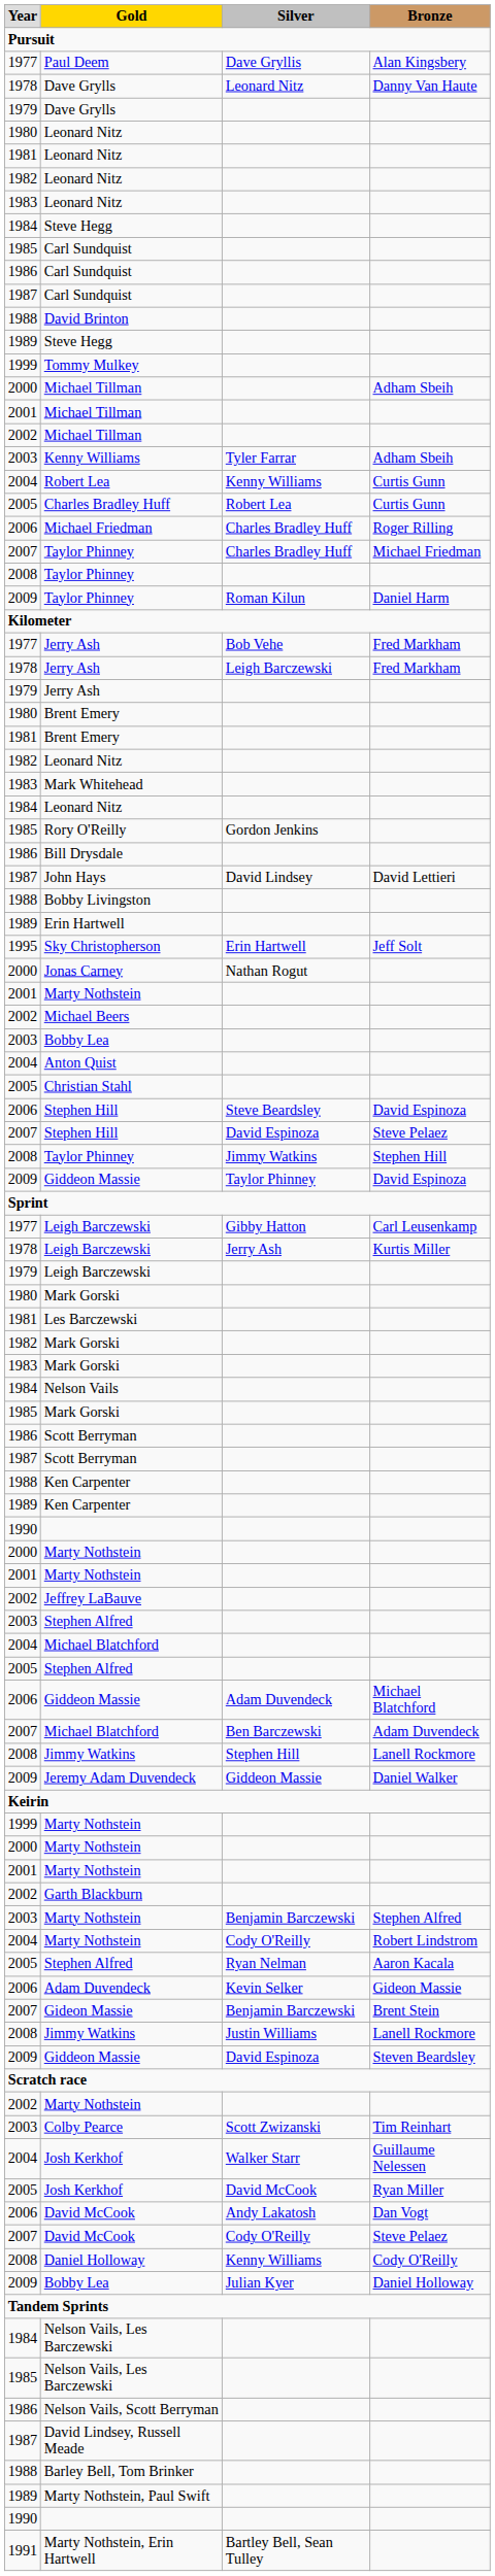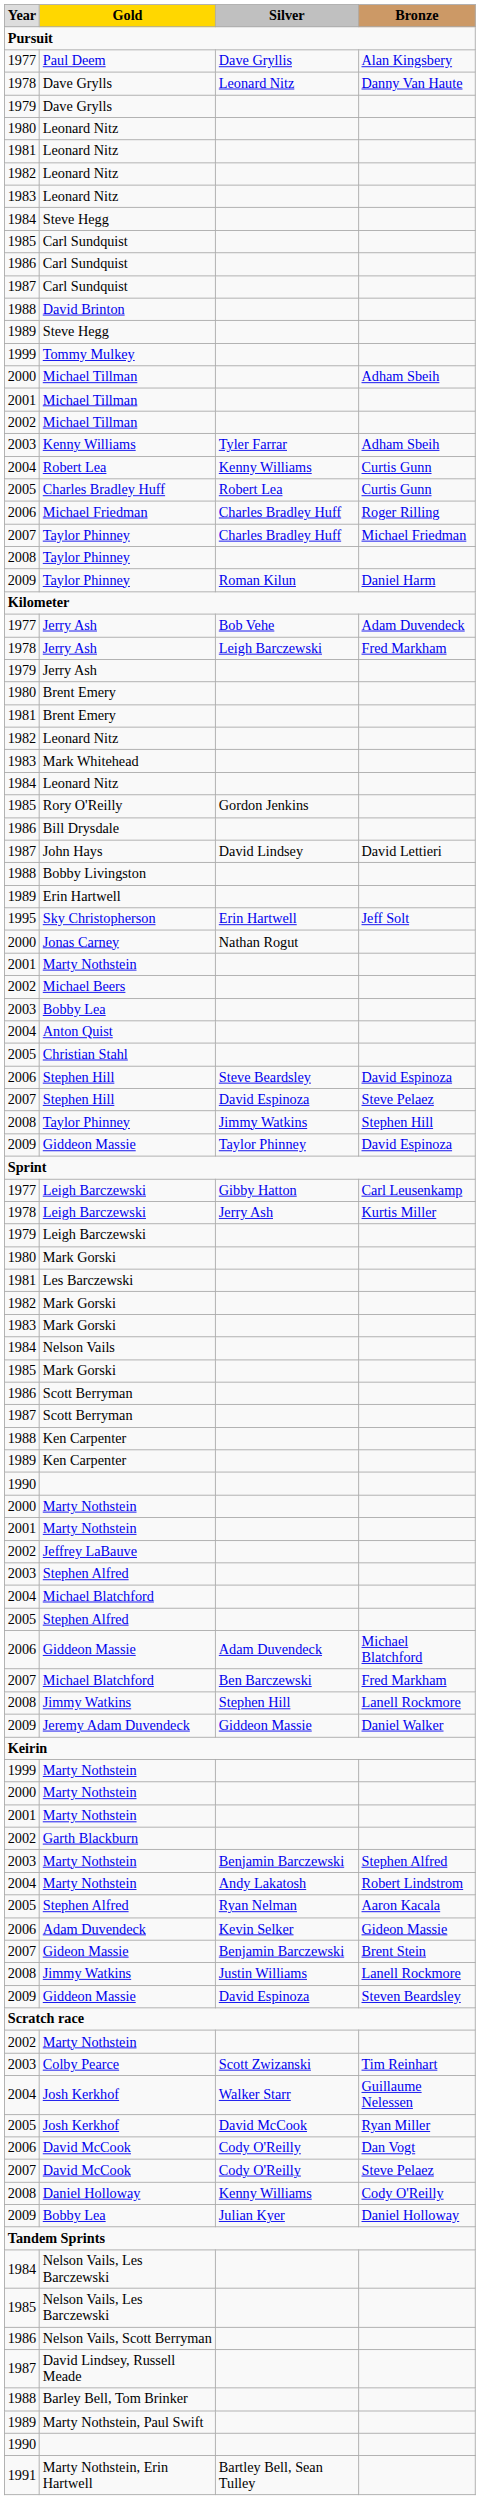 <table class="wikitable" style="width: 60%; text-align:left;">
 <tr>
 <td style="background:#DDDDDD; font-weight:bold; text-align:center;">Year</td>
 <td style="background:gold; font-weight:bold; text-align:center;">Gold</td>
 <td style="background:silver; font-weight:bold; text-align:center;">Silver</td>
 <td style="background:#cc9966; font-weight:bold; text-align:center;">Bronze</td>
 </tr>
 <tr>
 <td colspan=4><strong>Pursuit</strong></td>
 </tr>
 <tr>
 <td>1977</td>
 <td><a href='#'>Paul Deem</a></td>
 <td><a href='#'>Dave Gryllis</a></td>
 <td><a href='#'>Alan Kingsbery</a></td>
 </tr>
 <tr>
 <td>1978</td>
 <td>Dave Grylls</td>
 <td><a href='#'>Leonard Nitz</a></td>
 <td><a href='#'>Danny Van Haute</a></td>
 </tr>
 <tr>
 <td>1979</td>
 <td>Dave Grylls</td>
 <td></td>
 <td></td>
 </tr>
 <tr>
 <td>1980</td>
 <td>Leonard Nitz</td>
 <td></td>
 <td></td>
 </tr>
 <tr>
 <td>1981</td>
 <td>Leonard Nitz</td>
 <td></td>
 <td></td>
 </tr>
 <tr>
 <td>1982</td>
 <td>Leonard Nitz</td>
 <td></td>
 <td></td>
 </tr>
 <tr>
 <td>1983</td>
 <td>Leonard Nitz</td>
 <td></td>
 <td></td>
 </tr>
 <tr>
 <td>1984</td>
 <td>Steve Hegg</td>
 <td></td>
 <td></td>
 </tr>
 <tr>
 <td>1985</td>
 <td>Carl Sundquist</td>
 <td></td>
 <td></td>
 </tr>
 <tr>
 <td>1986</td>
 <td>Carl Sundquist</td>
 <td></td>
 <td></td>
 </tr>
 <tr>
 <td>1987</td>
 <td>Carl Sundquist</td>
 <td></td>
 <td></td>
 </tr>
 <tr>
 <td>1988</td>
 <td><a href='#'>David Brinton</a></td>
 <td></td>
 <td></td>
 </tr>
 <tr>
 <td>1989</td>
 <td>Steve Hegg</td>
 <td></td>
 <td></td>
 </tr>
 <tr>
 <td>1999</td>
 <td><a href='#'>Tommy Mulkey</a></td>
 <td></td>
 <td></td>
 </tr>
 <tr>
 <td>2000</td>
 <td><a href='#'>Michael Tillman</a></td>
 <td></td>
 <td><a href='#'>Adham Sbeih</a></td>
 </tr>
 <tr>
 <td>2001</td>
 <td><a href='#'>Michael Tillman</a></td>
 <td></td>
 <td></td>
 </tr>
 <tr>
 <td>2002</td>
 <td><a href='#'>Michael Tillman</a></td>
 <td></td>
 <td></td>
 </tr>
 <tr>
 <td>2003</td>
 <td><a href='#'>Kenny Williams</a></td>
 <td><a href='#'>Tyler Farrar</a></td>
 <td><a href='#'>Adham Sbeih</a></td>
 </tr>
 <tr>
 <td>2004</td>
 <td><a href='#'>Robert Lea</a></td>
 <td><a href='#'>Kenny Williams</a></td>
 <td><a href='#'>Curtis Gunn</a></td>
 </tr>
 <tr>
 <td>2005</td>
 <td><a href='#'>Charles Bradley Huff</a></td>
 <td><a href='#'>Robert Lea</a></td>
 <td><a href='#'>Curtis Gunn</a></td>
 </tr>
 <tr>
 <td>2006</td>
 <td><a href='#'>Michael Friedman</a></td>
 <td><a href='#'>Charles Bradley Huff</a></td>
 <td><a href='#'>Roger Rilling</a></td>
 </tr>
 <tr>
 <td>2007</td>
 <td><a href='#'>Taylor Phinney</a></td>
 <td><a href='#'>Charles Bradley Huff</a></td>
 <td><a href='#'>Michael Friedman</a></td>
 </tr>
 <tr>
 <td>2008</td>
 <td><a href='#'>Taylor Phinney</a></td>
 <td></td>
 <td></td>
 </tr>
 <tr>
 <td>2009</td>
 <td><a href='#'>Taylor Phinney</a></td>
 <td><a href='#'>Roman Kilun</a></td>
 <td><a href='#'>Daniel Harm</a></td>
 </tr>
 <tr>
 <td colspan=4><strong>Kilometer</strong></td>
 </tr>
 <tr>
 <td>1977</td>
 <td><a href='#'>Jerry Ash</a></td>
 <td><a href='#'>Bob Vehe</a></td>
-<td><a href='#'>Fred Markham</a></td>
+<td><a href='#'>Adam Duvendeck</a></td>
 </tr>
 <tr>
 <td>1978</td>
 <td><a href='#'>Jerry Ash</a></td>
 <td><a href='#'>Leigh Barczewski</a></td>
 <td><a href='#'>Fred Markham</a></td>
 </tr>
 <tr>
 <td>1979</td>
 <td>Jerry Ash</td>
 <td></td>
 <td></td>
 </tr>
 <tr>
 <td>1980</td>
 <td>Brent Emery</td>
 <td></td>
 <td></td>
 </tr>
 <tr>
 <td>1981</td>
 <td>Brent Emery</td>
 <td></td>
 <td></td>
 </tr>
 <tr>
 <td>1982</td>
 <td>Leonard Nitz</td>
 <td></td>
 <td></td>
 </tr>
 <tr>
 <td>1983</td>
 <td>Mark Whitehead</td>
 <td></td>
 <td></td>
 </tr>
 <tr>
 <td>1984</td>
 <td>Leonard Nitz</td>
 <td></td>
 <td></td>
 </tr>
 <tr>
 <td>1985</td>
 <td>Rory O'Reilly</td>
 <td>Gordon Jenkins</td>
 <td></td>
 </tr>
 <tr>
 <td>1986</td>
 <td>Bill Drysdale</td>
 <td></td>
 <td></td>
 </tr>
 <tr>
 <td>1987</td>
 <td>John Hays</td>
 <td>David Lindsey</td>
 <td>David Lettieri</td>
 </tr>
 <tr>
 <td>1988</td>
 <td>Bobby Livingston</td>
 <td></td>
 <td></td>
 </tr>
 <tr>
 <td>1989</td>
 <td>Erin Hartwell</td>
 <td></td>
 <td></td>
 </tr>
 <tr>
 <td>1995</td>
 <td><a href='#'>Sky Christopherson</a></td>
 <td><a href='#'>Erin Hartwell</a></td>
 <td><a href='#'>Jeff Solt</a></td>
 </tr>
 <tr>
 <td>2000</td>
 <td><a href='#'>Jonas Carney</a></td>
 <td>Nathan Rogut</td>
 <td></td>
 </tr>
 <tr>
 <td>2001</td>
 <td><a href='#'>Marty Nothstein</a></td>
 <td></td>
 <td></td>
 </tr>
 <tr>
 <td>2002</td>
 <td><a href='#'>Michael Beers</a></td>
 <td></td>
 <td></td>
 </tr>
 <tr>
 <td>2003</td>
 <td><a href='#'>Bobby Lea</a></td>
 <td></td>
 <td></td>
 </tr>
 <tr>
 <td>2004</td>
 <td><a href='#'>Anton Quist</a></td>
 <td></td>
 <td></td>
 </tr>
 <tr>
 <td>2005</td>
 <td><a href='#'>Christian Stahl</a></td>
 <td></td>
 <td></td>
 </tr>
 <tr>
 <td>2006</td>
 <td><a href='#'>Stephen Hill</a></td>
 <td><a href='#'>Steve Beardsley</a></td>
 <td><a href='#'>David Espinoza</a></td>
 </tr>
 <tr>
 <td>2007</td>
 <td><a href='#'>Stephen Hill</a></td>
 <td><a href='#'>David Espinoza</a></td>
 <td><a href='#'>Steve Pelaez</a></td>
 </tr>
 <tr>
 <td>2008</td>
 <td><a href='#'>Taylor Phinney</a></td>
 <td><a href='#'>Jimmy Watkins</a></td>
 <td><a href='#'>Stephen Hill</a></td>
 </tr>
 <tr>
 <td>2009</td>
 <td><a href='#'>Giddeon Massie</a></td>
 <td><a href='#'>Taylor Phinney</a></td>
 <td><a href='#'>David Espinoza</a></td>
 </tr>
 <tr>
 <td colspan=4><strong>Sprint</strong></td>
 </tr>
 <tr>
 <td>1977</td>
 <td><a href='#'>Leigh Barczewski</a></td>
 <td><a href='#'>Gibby Hatton</a></td>
 <td><a href='#'>Carl Leusenkamp</a></td>
 </tr>
 <tr>
 <td>1978</td>
 <td><a href='#'>Leigh Barczewski</a></td>
 <td><a href='#'>Jerry Ash</a></td>
 <td><a href='#'>Kurtis Miller</a></td>
 </tr>
 <tr>
 <td>1979</td>
 <td>Leigh Barczewski</td>
 <td></td>
 <td></td>
 </tr>
 <tr>
 <td>1980</td>
 <td>Mark Gorski</td>
 <td></td>
 <td></td>
 </tr>
 <tr>
 <td>1981</td>
 <td>Les Barczewski</td>
 <td></td>
 <td></td>
 </tr>
 <tr>
 <td>1982</td>
 <td>Mark Gorski</td>
 <td></td>
 <td></td>
 </tr>
 <tr>
 <td>1983</td>
 <td>Mark Gorski</td>
 <td></td>
 <td></td>
 </tr>
 <tr>
 <td>1984</td>
 <td>Nelson Vails</td>
 <td></td>
 <td></td>
 </tr>
 <tr>
 <td>1985</td>
 <td>Mark Gorski</td>
 <td></td>
 <td></td>
 </tr>
 <tr>
 <td>1986</td>
 <td>Scott Berryman</td>
 <td></td>
 <td></td>
 </tr>
 <tr>
 <td>1987</td>
 <td>Scott Berryman</td>
 <td></td>
 <td></td>
 </tr>
 <tr>
 <td>1988</td>
 <td>Ken Carpenter</td>
 <td></td>
 <td></td>
 </tr>
 <tr>
 <td>1989</td>
 <td>Ken Carpenter</td>
 <td></td>
 <td></td>
 </tr>
 <tr>
 <td>1990</td>
 <td></td>
 <td></td>
 <td></td>
 </tr>
 <tr>
 <td>2000</td>
 <td><a href='#'>Marty Nothstein</a></td>
 <td></td>
 <td></td>
 </tr>
 <tr>
 <td>2001</td>
 <td><a href='#'>Marty Nothstein</a></td>
 <td></td>
 <td></td>
 </tr>
 <tr>
 <td>2002</td>
 <td><a href='#'>Jeffrey LaBauve</a></td>
 <td></td>
 <td></td>
 </tr>
 <tr>
 <td>2003</td>
 <td><a href='#'>Stephen Alfred</a></td>
 <td></td>
 <td></td>
 </tr>
 <tr>
 <td>2004</td>
 <td><a href='#'>Michael Blatchford</a></td>
 <td></td>
 <td></td>
 </tr>
 <tr>
 <td>2005</td>
 <td><a href='#'>Stephen Alfred</a></td>
 <td></td>
 <td></td>
 </tr>
 <tr>
 <td>2006</td>
 <td><a href='#'>Giddeon Massie</a></td>
 <td><a href='#'>Adam Duvendeck</a></td>
 <td><a href='#'>Michael Blatchford</a></td>
 </tr>
 <tr>
 <td>2007</td>
 <td><a href='#'>Michael Blatchford</a></td>
 <td><a href='#'>Ben Barczewski</a></td>
-<td><a href='#'>Adam Duvendeck</a></td>
+<td><a href='#'>Fred Markham</a></td>
 </tr>
 <tr>
 <td>2008</td>
 <td><a href='#'>Jimmy Watkins</a></td>
 <td><a href='#'>Stephen Hill</a></td>
 <td><a href='#'>Lanell Rockmore</a></td>
 </tr>
 <tr>
 <td>2009</td>
 <td><a href='#'>Jeremy Adam Duvendeck</a></td>
 <td><a href='#'>Giddeon Massie</a></td>
 <td><a href='#'>Daniel Walker</a></td>
 </tr>
 <tr>
 <td colspan=4><strong>Keirin</strong></td>
 </tr>
 <tr>
 <td>1999</td>
 <td><a href='#'>Marty Nothstein</a></td>
 <td></td>
 <td></td>
 </tr>
 <tr>
 <td>2000</td>
 <td><a href='#'>Marty Nothstein</a></td>
 <td></td>
 <td></td>
 </tr>
 <tr>
 <td>2001</td>
 <td><a href='#'>Marty Nothstein</a></td>
 <td></td>
 <td></td>
 </tr>
 <tr>
 <td>2002</td>
 <td><a href='#'>Garth Blackburn</a></td>
 <td></td>
 <td></td>
 </tr>
 <tr>
 <td>2003</td>
 <td><a href='#'>Marty Nothstein</a></td>
 <td><a href='#'>Benjamin Barczewski</a></td>
 <td><a href='#'>Stephen Alfred</a></td>
 </tr>
 <tr>
 <td>2004</td>
 <td><a href='#'>Marty Nothstein</a></td>
-<td><a href='#'>Cody O'Reilly</a></td>
+<td><a href='#'>Andy Lakatosh</a></td>
 <td><a href='#'>Robert Lindstrom</a></td>
 </tr>
 <tr>
 <td>2005</td>
 <td><a href='#'>Stephen Alfred</a></td>
 <td><a href='#'>Ryan Nelman</a></td>
 <td><a href='#'>Aaron Kacala</a></td>
 </tr>
 <tr>
 <td>2006</td>
 <td><a href='#'>Adam Duvendeck</a></td>
 <td><a href='#'>Kevin Selker</a></td>
 <td><a href='#'>Gideon Massie</a></td>
 </tr>
 <tr>
 <td>2007</td>
 <td><a href='#'>Gideon Massie</a></td>
 <td><a href='#'>Benjamin Barczewski</a></td>
 <td><a href='#'>Brent Stein</a></td>
 </tr>
 <tr>
 <td>2008</td>
 <td><a href='#'>Jimmy Watkins</a></td>
 <td><a href='#'>Justin Williams</a></td>
 <td><a href='#'>Lanell Rockmore</a></td>
 </tr>
 <tr>
 <td>2009</td>
 <td><a href='#'>Giddeon Massie</a></td>
 <td><a href='#'>David Espinoza</a></td>
 <td><a href='#'>Steven Beardsley</a></td>
 </tr>
 <tr>
 <td colspan=4><strong>Scratch race</strong></td>
 </tr>
 <tr>
 <td>2002</td>
 <td><a href='#'>Marty Nothstein</a></td>
 <td></td>
 <td></td>
 </tr>
 <tr>
 <td>2003</td>
 <td><a href='#'>Colby Pearce</a></td>
 <td><a href='#'>Scott Zwizanski</a></td>
 <td><a href='#'>Tim Reinhart</a></td>
 </tr>
 <tr>
 <td>2004</td>
 <td><a href='#'>Josh Kerkhof</a></td>
 <td><a href='#'>Walker Starr</a></td>
 <td><a href='#'>Guillaume Nelessen</a></td>
 </tr>
 <tr>
 <td>2005</td>
 <td><a href='#'>Josh Kerkhof</a></td>
 <td><a href='#'>David McCook</a></td>
 <td><a href='#'>Ryan Miller</a></td>
 </tr>
 <tr>
 <td>2006</td>
 <td><a href='#'>David McCook</a></td>
-<td><a href='#'>Andy Lakatosh</a></td>
+<td><a href='#'>Cody O'Reilly</a></td>
 <td><a href='#'>Dan Vogt</a></td>
 </tr>
 <tr>
 <td>2007</td>
 <td><a href='#'>David McCook</a></td>
 <td><a href='#'>Cody O'Reilly</a></td>
 <td><a href='#'>Steve Pelaez</a></td>
 </tr>
 <tr>
 <td>2008</td>
 <td><a href='#'>Daniel Holloway</a></td>
 <td><a href='#'>Kenny Williams</a></td>
 <td><a href='#'>Cody O'Reilly</a></td>
 </tr>
 <tr>
 <td>2009</td>
 <td><a href='#'>Bobby Lea</a></td>
 <td><a href='#'>Julian Kyer</a></td>
 <td><a href='#'>Daniel Holloway</a></td>
 </tr>
 <tr>
 <td colspan="4"><strong>Tandem Sprints</strong></td>
 </tr>
 <tr>
 <td>1984</td>
 <td>Nelson Vails, Les Barczewski</td>
 <td></td>
 <td></td>
 </tr>
 <tr>
 <td>1985</td>
 <td>Nelson Vails, Les Barczewski</td>
 <td></td>
 <td></td>
 </tr>
 <tr>
 <td>1986</td>
 <td>Nelson Vails, Scott Berryman</td>
 <td></td>
 <td></td>
 </tr>
 <tr>
 <td>1987</td>
 <td>David Lindsey, Russell Meade</td>
 <td></td>
 <td></td>
 </tr>
 <tr>
 <td>1988</td>
 <td>Barley Bell, Tom Brinker</td>
 <td></td>
 <td></td>
 </tr>
 <tr>
 <td>1989</td>
 <td>Marty Nothstein, Paul Swift</td>
 <td></td>
 <td></td>
 </tr>
 <tr>
 <td>1990</td>
 <td></td>
 <td></td>
 <td></td>
 </tr>
 <tr>
 <td>1991</td>
 <td>Marty Nothstein, Erin Hartwell</td>
 <td>Bartley Bell, Sean Tulley</td>
 <td></td>
 </tr>
 </table>
